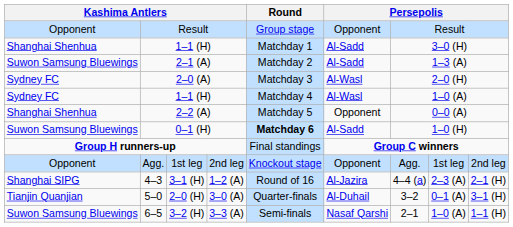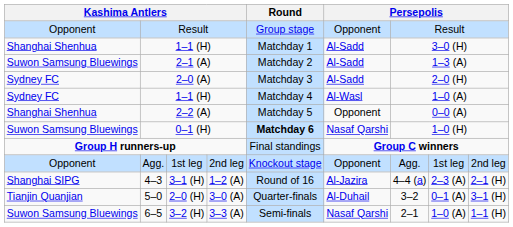 <table class="wikitable" style="text-align:center;">
 <tr>
 <th colspan=4> <a href='#'>Kashima Antlers</a></th>
 <th>Round</th>
 <th colspan=4> <a href='#'>Persepolis</a></th>
 </tr>
 <tr bgcolor=#c1e0ff>
 <td>Opponent</td>
 <td colspan=3>Result</td>
 <td><a href='#'>Group stage</a></td>
 <td>Opponent</td>
 <td colspan=3>Result</td>
 </tr>
 <tr>
 <td align=left> <a href='#'>Shanghai Shenhua</a></td>
 <td colspan=3><a href='#'>1–1</a> (H)</td>
 <td bgcolor=#c1e0ff>Matchday 1</td>
 <td align=left> <a href='#'>Al-Sadd</a></td>
 <td colspan=3><a href='#'>3–0</a> (H)</td>
 </tr>
 <tr>
 <td align=left> <a href='#'>Suwon Samsung Bluewings</a></td>
 <td colspan=3><a href='#'>2–1</a> (A)</td>
 <td bgcolor=#c1e0ff>Matchday 2</td>
 <td align=left> <a href='#'>Al-Sadd</a></td>
 <td colspan=3><a href='#'>1–3</a> (A)</td>
 </tr>
 <tr>
 <td align=left> <a href='#'>Sydney FC</a></td>
 <td colspan=3><a href='#'>2–0</a> (A)</td>
 <td bgcolor=#c1e0ff>Matchday 3</td>
-<td align=left> <a href='#'>Al-Wasl</a></td>
+<td align=left> <a href='#'>Al-Sadd</a></td>
 <td colspan=3><a href='#'>2–0</a> (H)</td>
 </tr>
 <tr>
 <td align=left> <a href='#'>Sydney FC</a></td>
 <td colspan=3><a href='#'>1–1</a> (H)</td>
 <td bgcolor=#c1e0ff>Matchday 4</td>
 <td align=left> <a href='#'>Al-Wasl</a></td>
 <td colspan=3><a href='#'>1–0</a> (A)</td>
 </tr>
 <tr>
 <td align=left> <a href='#'>Shanghai Shenhua</a></td>
 <td colspan=3><a href='#'>2–2</a> (A)</td>
 <td bgcolor=#c1e0ff>Matchday 5</td>
 <td>Opponent</td>
 <td colspan=3><a href='#'>0–0</a> (A)</td>
 </tr>
 <tr>
 <td align=left> <a href='#'>Suwon Samsung Bluewings</a></td>
 <td colspan=3><a href='#'>0–1</a> (H)</td>
 <td bgcolor=#c1e0ff><strong>Matchday 6</strong></td>
-<td align=left> <a href='#'>Al-Sadd</a></td>
+<td align=left> <a href='#'>Nasaf Qarshi</a></td>
 <td colspan=3><a href='#'>1–0</a> (H)</td>
 </tr>
 <tr>
 <td colspan=4 align=center valign=top><strong><a href='#'>Group H</a> runners-up</strong><br></td>
 <td bgcolor=#c1e0ff>Final standings</td>
 <td colspan=4 align=center valign=top><strong><a href='#'>Group C</a> winners</strong><br></td>
 </tr>
 <tr bgcolor=#c1e0ff>
 <td>Opponent</td>
 <td>Agg.</td>
 <td>1st leg</td>
 <td>2nd leg</td>
 <td><a href='#'>Knockout stage</a></td>
 <td>Opponent</td>
 <td>Agg.</td>
 <td>1st leg</td>
 <td>2nd leg</td>
 </tr>
 <tr>
 <td align=left> <a href='#'>Shanghai SIPG</a></td>
 <td>4–3</td>
 <td><a href='#'>3–1</a> (H)</td>
 <td><a href='#'>1–2</a> (A)</td>
 <td bgcolor=#c1e0ff>Round of 16</td>
 <td align=left> <a href='#'>Al-Jazira</a></td>
 <td>4–4 (<a href='#'>a</a>)</td>
 <td><a href='#'>2–3</a> (A)</td>
 <td><a href='#'>2–1</a> (H)</td>
 </tr>
 <tr>
 <td align=left> <a href='#'>Tianjin Quanjian</a></td>
 <td>5–0</td>
 <td><a href='#'>2–0</a> (H)</td>
 <td><a href='#'>3–0</a> (A)</td>
 <td bgcolor=#c1e0ff>Quarter-finals</td>
 <td align=left> <a href='#'>Al-Duhail</a></td>
 <td>3–2</td>
 <td><a href='#'>0–1</a> (A)</td>
 <td><a href='#'>3–1</a> (H)</td>
 </tr>
 <tr>
 <td align=left> <a href='#'>Suwon Samsung Bluewings</a></td>
 <td>6–5</td>
 <td><a href='#'>3–2</a> (H)</td>
 <td><a href='#'>3–3</a> (A)</td>
 <td bgcolor=#c1e0ff>Semi-finals</td>
 <td align=left> <a href='#'>Nasaf Qarshi</a></td>
 <td>2–1</td>
 <td><a href='#'>1–0</a> (A)</td>
 <td><a href='#'>1–1</a> (H)</td>
 </tr>
 </table>
